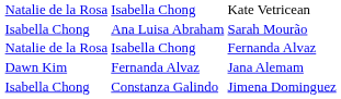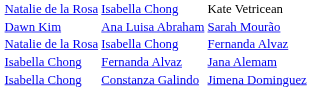 <table>
 <tr>
 <th scope=row style="text-align:left"></th>
 <td valign=top><br></td>
 <td valign=top><br></td>
 <td valign=top><br></td>
 </tr>
 <tr>
 <th scope=row style="text-align:left"></th>
 <td> <a href='#'>Natalie de la Rosa</a></td>
 <td> <a href='#'>Isabella Chong</a></td>
 <td> Kate Vetricean</td>
 </tr>
 <tr>
 <th scope=row style="text-align:left"></th>
-<td> <a href='#'>Isabella Chong</a></td>
+<td> <a href='#'>Dawn Kim</a></td>
 <td> <a href='#'>Ana Luisa Abraham</a></td>
 <td> <a href='#'>Sarah Mourão</a></td>
 </tr>
 <tr>
 <th scope=row style="text-align:left"></th>
 <td> <a href='#'>Natalie de la Rosa</a></td>
 <td> <a href='#'>Isabella Chong</a></td>
 <td> <a href='#'>Fernanda Alvaz</a></td>
 </tr>
 <tr>
 <th scope=row style="text-align:left"></th>
-<td> <a href='#'>Dawn Kim</a></td>
+<td> <a href='#'>Isabella Chong</a></td>
 <td> <a href='#'>Fernanda Alvaz</a></td>
 <td> <a href='#'>Jana Alemam</a></td>
 </tr>
 <tr>
 <th scope=row style="text-align:left"></th>
 <td> <a href='#'>Isabella Chong</a></td>
 <td> <a href='#'>Constanza Galindo</a></td>
 <td> <a href='#'>Jimena Dominguez</a></td>
 </tr>
 <tr>
 <th scope=row style="text-align:left"></th>
 <td valign=top><br></td>
 <td valign=top><br></td>
 <td valign=top><br></td>
 </tr>
 <tr>
 <th scope=row style="text-align:left"></th>
 <td valign=top><br></td>
 <td valign=top><br></td>
 <td valign=top><br></td>
 </tr>
 <tr>
 <th scope=row style="text-align:left"></th>
 <td valign=top><br></td>
 <td valign=top><br></td>
 <td valign=top><br></td>
 </tr>
 </table>
